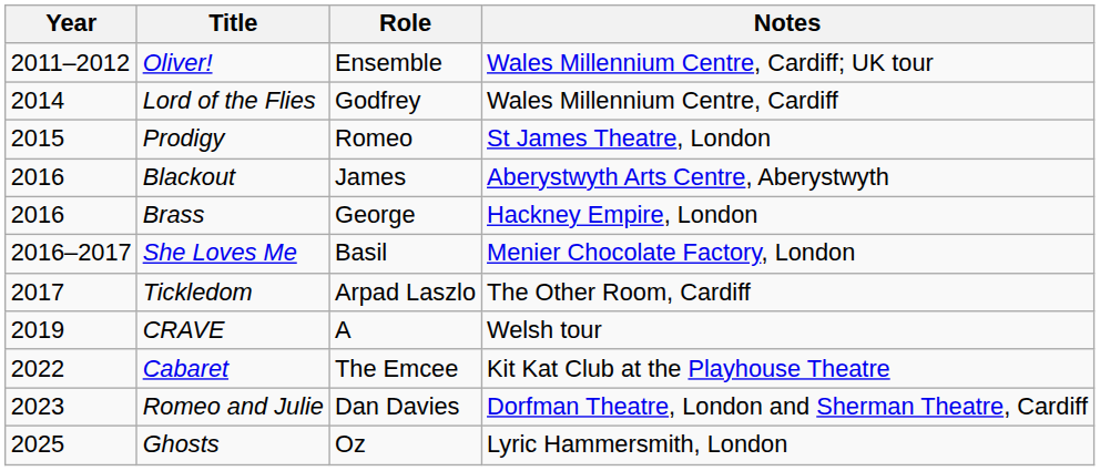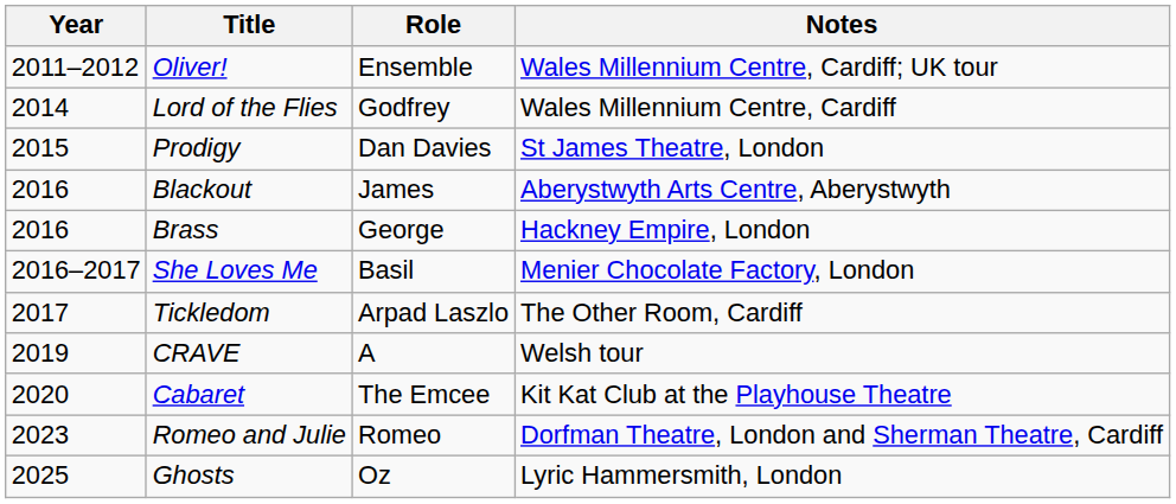 <table class="wikitable sortable">
 <tr>
 <th>Year</th>
 <th>Title</th>
 <th>Role</th>
 <th class="unsortable">Notes</th>
 </tr>
 <tr>
 <td>2011–2012</td>
 <td><em><a href='#'>Oliver!</a></em></td>
 <td>Ensemble</td>
 <td><a href='#'>Wales Millennium Centre</a>, Cardiff; UK tour</td>
 </tr>
 <tr>
 <td>2014</td>
 <td><em>Lord of the Flies</em></td>
 <td>Godfrey</td>
 <td>Wales Millennium Centre, Cardiff</td>
 </tr>
 <tr>
 <td>2015</td>
 <td><em>Prodigy</em></td>
-<td>Romeo</td>
+<td>Dan Davies</td>
 <td><a href='#'>St James Theatre</a>, London</td>
 </tr>
 <tr>
 <td>2016</td>
 <td><em>Blackout</em></td>
 <td>James</td>
 <td><a href='#'>Aberystwyth Arts Centre</a>, Aberystwyth</td>
 </tr>
 <tr>
 <td>2016</td>
 <td><em>Brass</em></td>
 <td>George</td>
 <td><a href='#'>Hackney Empire</a>, London</td>
 </tr>
 <tr>
 <td>2016–2017</td>
 <td><em><a href='#'>She Loves Me</a></em></td>
 <td>Basil</td>
 <td><a href='#'>Menier Chocolate Factory</a>, London</td>
 </tr>
 <tr>
 <td>2017</td>
 <td><em>Tickledom</em></td>
 <td>Arpad Laszlo</td>
 <td>The Other Room, Cardiff</td>
 </tr>
 <tr>
 <td>2019</td>
 <td><em>CRAVE</em></td>
 <td>A</td>
 <td>Welsh tour</td>
 </tr>
 <tr>
-<td>2022</td>
+<td>2020</td>
 <td><a href='#'><em>Cabaret</em></a></td>
 <td>The Emcee</td>
 <td>Kit Kat Club at the <a href='#'>Playhouse Theatre</a></td>
 </tr>
 <tr>
 <td>2023</td>
 <td><em>Romeo and Julie</em></td>
-<td>Dan Davies</td>
+<td>Romeo</td>
 <td><a href='#'>Dorfman Theatre</a>, London and <a href='#'>Sherman Theatre</a>, Cardiff</td>
 </tr>
 <tr>
 <td>2025</td>
 <td><em>Ghosts</em></td>
 <td>Oz</td>
 <td>Lyric Hammersmith, London</td>
 </tr>
 </table>
